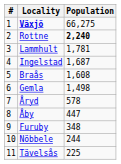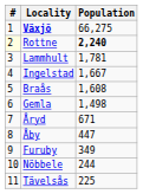 <table class="wikitable">
 <tr>
 <th>#</th>
 <th>Locality</th>
 <th>Population</th>
 </tr>
 <tr>
 <td>1</td>
 <td><strong><a href='#'>Växjö</a></strong></td>
 <td>66,275</td>
 </tr>
 <tr>
-<td>2</td>
+<td style="background: lightyellow;">2</td>
 <td><a href='#'>Rottne</a></td>
 <td><strong>2,240</strong></td>
 </tr>
 <tr>
 <td>3</td>
 <td><a href='#'>Lammhult</a></td>
 <td>1,781</td>
 </tr>
 <tr>
 <td>4</td>
 <td><a href='#'>Ingelstad</a></td>
-<td>1,687</td>
+<td>1,667</td>
 </tr>
 <tr>
 <td>5</td>
 <td><a href='#'>Braås</a></td>
 <td>1,608</td>
 </tr>
 <tr>
 <td>6</td>
 <td><a href='#'>Gemla</a></td>
 <td>1,498</td>
 </tr>
 <tr>
 <td>7</td>
 <td><a href='#'>Åryd</a></td>
-<td>578</td>
+<td>671</td>
 </tr>
 <tr>
 <td>8</td>
 <td><a href='#'>Åby</a></td>
 <td>447</td>
 </tr>
 <tr>
 <td>9</td>
 <td><a href='#'>Furuby</a></td>
-<td>348</td>
+<td>349</td>
 </tr>
 <tr>
 <td>10</td>
 <td><a href='#'>Nöbbele</a></td>
 <td>244</td>
 </tr>
 <tr>
 <td>11</td>
 <td><a href='#'>Tävelsås</a></td>
 <td>225</td>
 </tr>
 </table>
